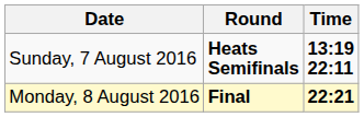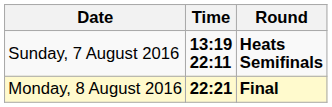 <table class="wikitable">
 <tr>
 <th>Date</th>
+<th>Time</th>
 <th>Round</th>
-<th>Time</th>
 </tr>
 <tr>
 <td>Sunday, 7 August 2016</td>
+<td><strong>13:19</strong><br><strong>22:11</strong></td>
 <td><strong>Heats</strong><br><strong>Semifinals</strong></td>
-<td><strong>13:19</strong><br><strong>22:11</strong></td>
 </tr>
 <tr style=background:lemonchiffon>
 <td>Monday, 8 August 2016</td>
+<td><strong>22:21</strong></td>
 <td><strong>Final</strong></td>
-<td><strong>22:21</strong></td>
 </tr>
 </table>
